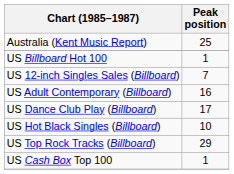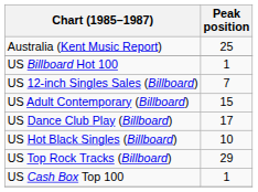 <table class="wikitable sortable">
 <tr>
 <th>Chart (1985–1987)</th>
 <th>Peak<br>position</th>
 </tr>
 <tr>
 <td>Australia (<a href='#'>Kent Music Report</a>)</td>
 <td align="center">25</td>
 </tr>
 <tr>
 </tr>
 <tr>
 </tr>
 <tr>
 </tr>
 <tr>
 </tr>
 <tr>
 </tr>
 <tr>
 </tr>
 <tr>
 </tr>
 <tr>
 </tr>
 <tr>
 </tr>
 <tr>
 </tr>
 <tr>
 <td>US <a href='#'><em>Billboard</em> Hot 100</a></td>
 <td align="center">1</td>
 </tr>
 <tr>
 <td>US <a href='#'>12-inch Singles Sales</a> (<em><a href='#'>Billboard</a></em>)</td>
 <td align="center">7</td>
 </tr>
 <tr>
 <td>US <a href='#'>Adult Contemporary</a> (<em><a href='#'>Billboard</a></em>)</td>
-<td align="center">16</td>
+<td align="center">15</td>
 </tr>
 <tr>
 <td>US <a href='#'>Dance Club Play</a> (<em><a href='#'>Billboard</a></em>)</td>
 <td align="center">17</td>
 </tr>
 <tr>
 <td>US <a href='#'>Hot Black Singles</a> (<em><a href='#'>Billboard</a></em>)</td>
 <td align="center">10</td>
 </tr>
 <tr>
 <td>US <a href='#'>Top Rock Tracks</a> (<em><a href='#'>Billboard</a></em>)</td>
 <td align="center">29</td>
 </tr>
 <tr>
 <td>US <em><a href='#'>Cash Box</a></em> Top 100</td>
 <td align="center">1</td>
 </tr>
 <tr>
 </tr>
 </table>
